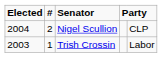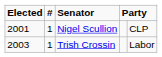 <table class="wikitable" style="float:right">
 <tr>
 <td><strong>Elected</strong></td>
 <td><strong>#</strong></td>
 <td><strong>Senator</strong></td>
 <td colspan="2"><strong>Party</strong></td>
 </tr>
 <tr>
-<td>2004</td>
-<td>2</td>
+<td>2001</td>
+<td>1</td>
 <td><a href='#'>Nigel Scullion</a></td>
 <td> </td>
 <td>CLP</td>
 </tr>
 <tr>
 <td>2003</td>
 <td>1</td>
 <td><a href='#'>Trish Crossin</a></td>
 <td> </td>
 <td>Labor</td>
 </tr>
 </table>
